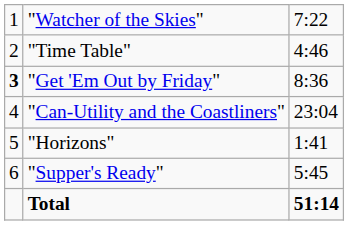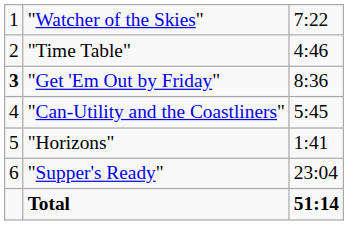 <table class="wikitable">
 <tr>
 <td>1</td>
 <td>"<a href='#'>Watcher of the Skies</a>"</td>
 <td>7:22</td>
 </tr>
 <tr>
 <td>2</td>
 <td>"Time Table"</td>
 <td>4:46</td>
 </tr>
 <tr>
 <td><strong>3</strong></td>
 <td>"<a href='#'>Get 'Em Out by Friday</a>"</td>
 <td>8:36</td>
 </tr>
 <tr>
 <td>4</td>
 <td>"<a href='#'>Can-Utility and the Coastliners</a>"</td>
-<td>23:04</td>
+<td>5:45</td>
 </tr>
 <tr>
 <td>5</td>
 <td>"Horizons"</td>
 <td>1:41</td>
 </tr>
 <tr>
 <td>6</td>
 <td>"<a href='#'>Supper's Ready</a>"</td>
-<td>5:45</td>
+<td>23:04</td>
 </tr>
 <tr>
 <td></td>
 <td><strong>Total</strong></td>
 <td><strong>51:14</strong></td>
 </tr>
 </table>
